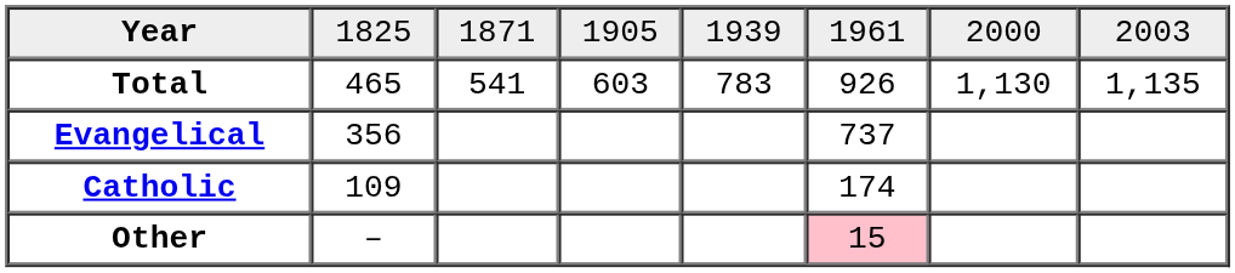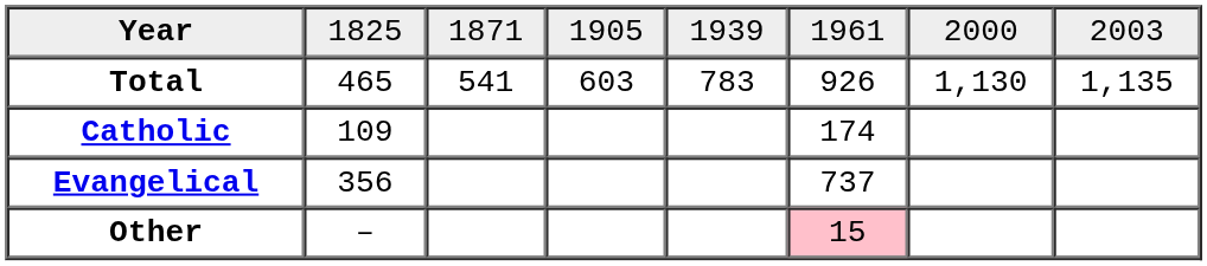 <table border="1" cellpadding="2" cellspacing="0" width="500">
 <tr bgcolor="#eeeeee" align="center">
 <td><strong>Year</strong></td>
 <td>1825</td>
 <td>1871</td>
 <td>1905</td>
 <td>1939</td>
 <td>1961</td>
 <td>2000</td>
 <td>2003</td>
 </tr>
 <tr align="center">
 <td><strong>Total</strong></td>
 <td>465</td>
 <td>541</td>
 <td>603</td>
 <td>783</td>
 <td>926</td>
 <td>1,130</td>
 <td>1,135</td>
 </tr>
 <tr align="center">
+<td><strong><a href='#'>Catholic</a></strong></td>
+<td>109</td>
+<td> </td>
+<td> </td>
+<td> </td>
+<td>174</td>
+<td> </td>
+<td> </td>
+</tr>
+<tr align="center">
 <td><strong><a href='#'>Evangelical</a></strong></td>
 <td>356</td>
 <td> </td>
 <td> </td>
 <td> </td>
 <td>737</td>
-<td> </td>
-<td> </td>
-</tr>
-<tr align="center">
-<td><strong><a href='#'>Catholic</a></strong></td>
-<td>109</td>
-<td> </td>
-<td> </td>
-<td> </td>
-<td>174</td>
 <td> </td>
 <td> </td>
 </tr>
 <tr align="center">
 <td><strong>Other</strong></td>
 <td>–</td>
 <td> </td>
 <td> </td>
 <td> </td>
 <td style="background: pink;">15</td>
 <td> </td>
 <td> </td>
 </tr>
 </table>
